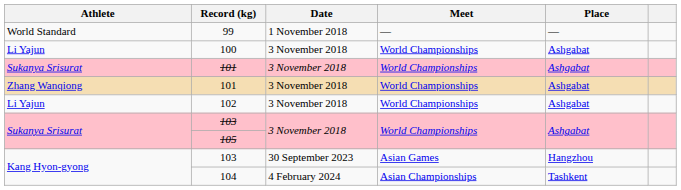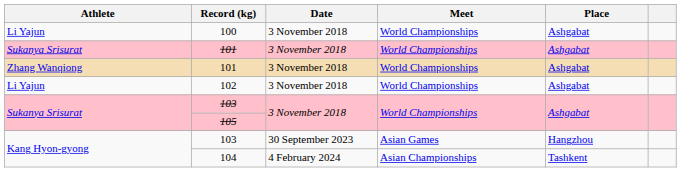 <table class="wikitable" style="font-size:90%; width: 70%;">
 <tr>
 <th width=20%>Athlete</th>
 <th width=8%>Record (kg)</th>
 <th width=12%>Date</th>
 <th width=18%>Meet</th>
 <th width=11%>Place</th>
 <th width=3%></th>
-</tr>
-<tr>
-<td>World Standard</td>
-<td align=center>99</td>
-<td>1 November 2018</td>
-<td>—</td>
-<td>—</td>
-<td></td>
 </tr>
 <tr>
 <td> <a href='#'>Li Yajun</a></td>
 <td align=center>100</td>
 <td>3 November 2018</td>
 <td><a href='#'>World Championships</a></td>
 <td><a href='#'>Ashgabat</a></td>
 <td></td>
 </tr>
 <tr bgcolor=pink>
 <td><em> <a href='#'>Sukanya Srisurat</a></em> </td>
 <td align=center><em><s>101</s></em></td>
 <td><em>3 November 2018</em></td>
 <td><em><a href='#'>World Championships</a></em></td>
 <td><em><a href='#'>Ashgabat</a></em></td>
 <td></td>
 </tr>
 <tr bgcolor=Wheat>
 <td> <a href='#'>Zhang Wanqiong</a> </td>
 <td align=center>101</td>
 <td>3 November 2018</td>
 <td><a href='#'>World Championships</a></td>
 <td><a href='#'>Ashgabat</a></td>
 <td></td>
 </tr>
 <tr>
 <td> <a href='#'>Li Yajun</a></td>
 <td align=center>102</td>
 <td>3 November 2018</td>
 <td><a href='#'>World Championships</a></td>
 <td><a href='#'>Ashgabat</a></td>
 <td></td>
 </tr>
 <tr bgcolor=pink>
 <td rowspan=2><em> <a href='#'>Sukanya Srisurat</a></em> </td>
 <td align=center><em><s>103</s></em></td>
 <td rowspan=2><em>3 November 2018</em></td>
 <td rowspan=2><em><a href='#'>World Championships</a></em></td>
 <td rowspan=2><em><a href='#'>Ashgabat</a></em></td>
 <td rowspan=2></td>
 </tr>
 <tr bgcolor=pink>
 <td align=center><em><s>105</s></em></td>
 </tr>
 <tr>
 <td rowspan=2> <a href='#'>Kang Hyon-gyong</a></td>
 <td align=center>103</td>
 <td>30 September 2023</td>
 <td><a href='#'>Asian Games</a></td>
 <td><a href='#'>Hangzhou</a></td>
 <td></td>
 </tr>
 <tr>
 <td align=center>104</td>
 <td>4 February 2024</td>
 <td><a href='#'>Asian Championships</a></td>
 <td><a href='#'>Tashkent</a></td>
 <td></td>
 </tr>
 </table>
